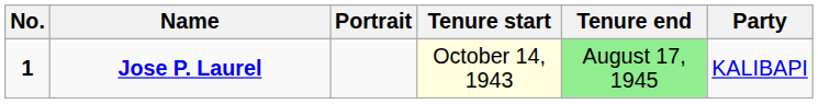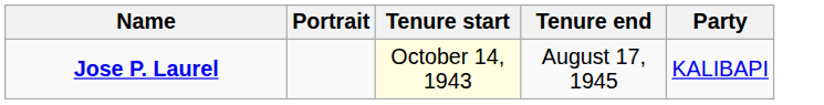 <table class="wikitable" style="text-align:center" |>
 <tr>
-<th>No.</th>
 <th width="200px">Name</th>
 <th>Portrait</th>
 <th width="100px">Tenure start</th>
 <th width="100px">Tenure end</th>
 <th><strong>Party</strong></th>
 </tr>
 <tr>
-<td><strong>1</strong></td>
 <td><strong><a href='#'>Jose P. Laurel</a></strong><br></td>
 <td></td>
 <td style="background: lightyellow;">October 14, 1943</td>
-<td style="background: lightgreen;">August 17, 1945</td>
+<td>August 17, 1945</td>
 <td><a href='#'>KALIBAPI</a></td>
 </tr>
 </table>
